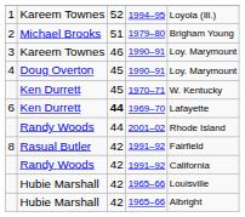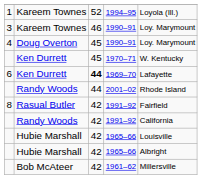 <table class="wikitable">
 <tr>
 </tr>
 <tr>
 <td>1</td>
 <td>Kareem Townes</td>
 <td>52</td>
 <td style="font-size:80%;"><a href='#'>1994–95</a></td>
 <td style="font-size:80%;">Loyola (Ill.)</td>
-</tr>
-<tr>
-<td>2</td>
-<td><a href='#'>Michael Brooks</a></td>
-<td>51</td>
-<td style="font-size:80%;"><a href='#'>1979–80</a></td>
-<td style="font-size:80%;">Brigham Young</td>
 </tr>
 <tr>
 <td>3</td>
 <td>Kareem Townes</td>
 <td>46</td>
 <td style="font-size:80%;"><a href='#'>1990–91</a></td>
 <td style="font-size:80%;">Loy. Marymount</td>
 </tr>
 <tr>
 <td>4</td>
 <td><a href='#'>Doug Overton</a></td>
 <td>45</td>
 <td style="font-size:80%;"><a href='#'>1990–91</a></td>
 <td style="font-size:80%;">Loy. Marymount</td>
 </tr>
 <tr>
 <td></td>
 <td><a href='#'>Ken Durrett</a></td>
 <td>45</td>
 <td style="font-size:80%;"><a href='#'>1970–71</a></td>
 <td style="font-size:80%;">W. Kentucky</td>
 </tr>
 <tr>
 <td>6</td>
 <td><a href='#'>Ken Durrett</a></td>
 <td><strong>44</strong></td>
 <td style="font-size:80%;"><a href='#'>1969–70</a></td>
 <td style="font-size:80%;">Lafayette</td>
 </tr>
 <tr>
 <td></td>
 <td><a href='#'>Randy Woods</a></td>
 <td>44</td>
 <td style="font-size:80%;"><a href='#'>2001–02</a></td>
 <td style="font-size:80%;">Rhode Island</td>
 </tr>
 <tr>
 <td>8</td>
 <td><a href='#'>Rasual Butler</a></td>
 <td>42</td>
 <td style="font-size:80%;"><a href='#'>1991–92</a></td>
 <td style="font-size:80%;">Fairfield</td>
 </tr>
 <tr>
 <td></td>
 <td><a href='#'>Randy Woods</a></td>
 <td>42</td>
 <td style="font-size:80%;"><a href='#'>1991–92</a></td>
 <td style="font-size:80%;">California</td>
 </tr>
 <tr>
 <td></td>
 <td>Hubie Marshall</td>
 <td>42</td>
 <td style="font-size:80%;"><a href='#'>1965–66</a></td>
 <td style="font-size:80%;">Louisville</td>
 </tr>
 <tr>
 <td></td>
 <td>Hubie Marshall</td>
 <td>42</td>
 <td style="font-size:80%;"><a href='#'>1965–66</a></td>
 <td style="font-size:80%;">Albright</td>
 </tr>
+<tr>
+<td></td>
+<td>Bob McAteer</td>
+<td>42</td>
+<td style="font-size:80%;"><a href='#'>1961–62</a></td>
+<td style="font-size:80%;">Millersville</td>
+</tr>
 </table>
